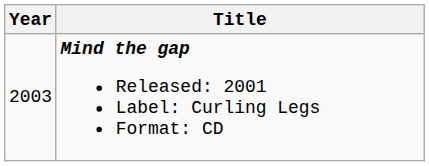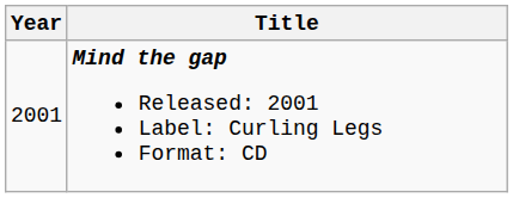 <table class="wikitable">
 <tr>
 <th>Year</th>
 <th style="width:225px;">Title</th>
 </tr>
 <tr>
-<td>2003</td>
+<td>2001</td>
 <td style="width:20em"><strong><em>Mind the gap</em></strong><br><ul><li>Released: 2001</li><li>Label: Curling Legs </li><li>Format: CD</li></ul></td>
 </tr>
 </table>
